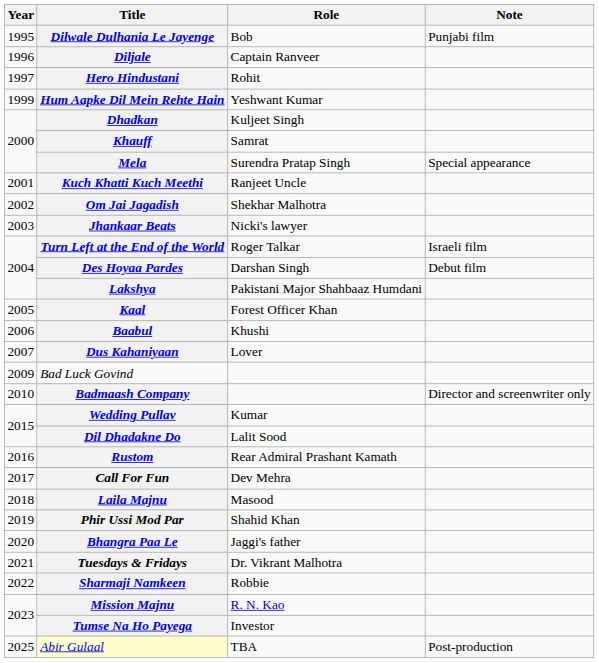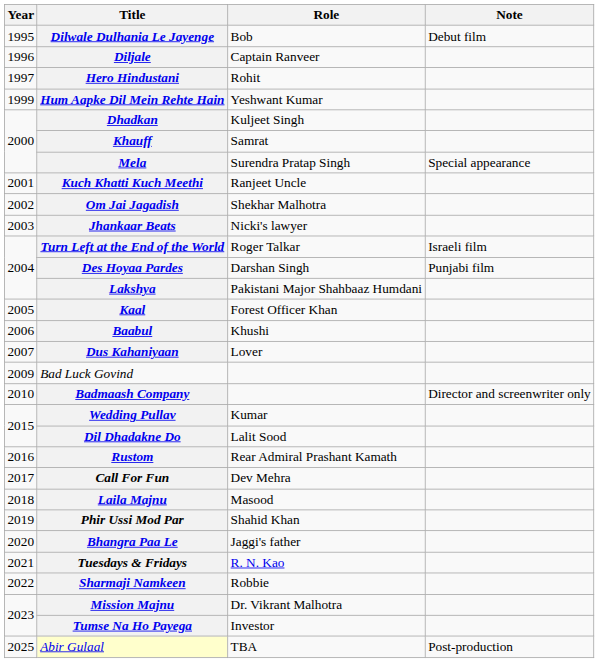 <table class="wikitable plainrowheaders sortable">
 <tr>
 <th>Year</th>
 <th>Title</th>
 <th>Role</th>
 <th>Note</th>
 </tr>
 <tr>
 <td>1995</td>
 <th scope=row><em><a href='#'>Dilwale Dulhania Le Jayenge</a></em></th>
 <td>Bob</td>
-<td>Punjabi film</td>
+<td>Debut film</td>
 </tr>
 <tr>
 <td>1996</td>
 <th scope=row><em><a href='#'>Diljale</a></em></th>
 <td>Captain Ranveer</td>
 <td></td>
 </tr>
 <tr>
 <td 1998>1997</td>
 <th scope=row><em><a href='#'>Hero Hindustani</a></em></th>
 <td>Rohit</td>
 <td></td>
 </tr>
 <tr>
 <td>1999</td>
 <th scope=row><em><a href='#'>Hum Aapke Dil Mein Rehte Hain</a></em></th>
 <td>Yeshwant Kumar</td>
 <td></td>
 </tr>
 <tr>
 <td rowspan="3">2000</td>
 <th scope=row><em><a href='#'>Dhadkan</a></em></th>
 <td>Kuljeet Singh</td>
 <td></td>
 </tr>
 <tr>
 <th scope=row><em><a href='#'>Khauff</a></em></th>
 <td>Samrat</td>
 <td></td>
 </tr>
 <tr>
 <th scope=row><em><a href='#'>Mela</a></em></th>
 <td>Surendra Pratap Singh</td>
 <td>Special appearance</td>
 </tr>
 <tr>
 <td>2001</td>
 <th scope=row><em><a href='#'>Kuch Khatti Kuch Meethi</a></em></th>
 <td>Ranjeet Uncle</td>
 <td></td>
 </tr>
 <tr>
 <td>2002</td>
 <th scope=row><em><a href='#'>Om Jai Jagadish</a></em></th>
 <td>Shekhar Malhotra</td>
 <td></td>
 </tr>
 <tr>
 <td>2003</td>
 <th scope=row><em><a href='#'>Jhankaar Beats</a></em></th>
 <td>Nicki's lawyer</td>
 <td></td>
 </tr>
 <tr>
 <td rowspan="3">2004</td>
 <th scope=row><em><a href='#'>Turn Left at the End of the World</a></em></th>
 <td>Roger Talkar</td>
 <td>Israeli film</td>
 </tr>
 <tr>
 <th scope=row><em><a href='#'>Des Hoyaa Pardes</a></em></th>
 <td>Darshan Singh</td>
-<td>Debut film</td>
+<td>Punjabi film</td>
 </tr>
 <tr>
 <th scope=row><em><a href='#'>Lakshya</a></em></th>
 <td>Pakistani Major Shahbaaz Humdani</td>
 <td></td>
 </tr>
 <tr>
 <td>2005</td>
 <th scope=row><em><a href='#'>Kaal</a></em></th>
 <td>Forest Officer Khan</td>
 <td></td>
 </tr>
 <tr>
 <td>2006</td>
 <th scope=row><em><a href='#'>Baabul</a></em></th>
 <td>Khushi</td>
 <td></td>
 </tr>
 <tr>
 <td>2007</td>
 <th scope=row><em><a href='#'>Dus Kahaniyaan</a></em></th>
 <td>Lover</td>
 <td></td>
 </tr>
 <tr>
 <td>2009</td>
 <td><em>Bad Luck Govind</em></td>
 <td></td>
 <td></td>
 </tr>
 <tr>
 <td>2010</td>
 <th scope=row><em><a href='#'>Badmaash Company</a></em></th>
 <td></td>
 <td>Director and screenwriter only</td>
 </tr>
 <tr>
 <td rowspan="2">2015</td>
 <th scope=row><em><a href='#'>Wedding Pullav</a></em></th>
 <td>Kumar</td>
 <td></td>
 </tr>
 <tr>
 <th scope=row><em><a href='#'>Dil Dhadakne Do</a></em></th>
 <td>Lalit Sood</td>
 <td></td>
 </tr>
 <tr>
 <td>2016</td>
 <th scope=row><em><a href='#'>Rustom</a></em></th>
 <td>Rear Admiral Prashant Kamath</td>
 <td></td>
 </tr>
 <tr>
 <td>2017</td>
 <th scope=row><em>Call For Fun</em></th>
 <td>Dev Mehra</td>
 <td></td>
 </tr>
 <tr>
 <td>2018</td>
 <th scope=row><em><a href='#'>Laila Majnu</a></em></th>
 <td>Masood</td>
 <td></td>
 </tr>
 <tr>
 <td>2019</td>
 <th scope=row><em>Phir Ussi Mod Par</em></th>
 <td>Shahid Khan</td>
 <td></td>
 </tr>
 <tr>
 <td>2020</td>
 <th scope=row><em><a href='#'>Bhangra Paa Le</a></em></th>
 <td>Jaggi's father</td>
 <td></td>
 </tr>
 <tr>
 <td>2021</td>
 <th scope=row><em>Tuesdays & Fridays</em></th>
-<td>Dr. Vikrant Malhotra</td>
+<td><a href='#'>R. N. Kao</a></td>
 <td></td>
 </tr>
 <tr>
 <td>2022</td>
 <th - scope="row"><em><a href='#'>Sharmaji Namkeen</a></em></th>
 <td>Robbie</td>
 <td></td>
 </tr>
 <tr>
 <td rowspan="2">2023</td>
 <th scope="row"><em><a href='#'>Mission Majnu</a></em></th>
-<td><a href='#'>R. N. Kao</a></td>
+<td>Dr. Vikrant Malhotra</td>
 <td></td>
 </tr>
 <tr>
 <th scope="row"><em><a href='#'>Tumse Na Ho Payega</a></em></th>
 <td>Investor</td>
 <td></td>
 </tr>
 <tr>
 <td>2025</td>
 <td style="background:#ffc;"><em><a href='#'>Abir Gulaal</a></em></td>
 <td>TBA</td>
 <td>Post-production</td>
 </tr>
 </table>
